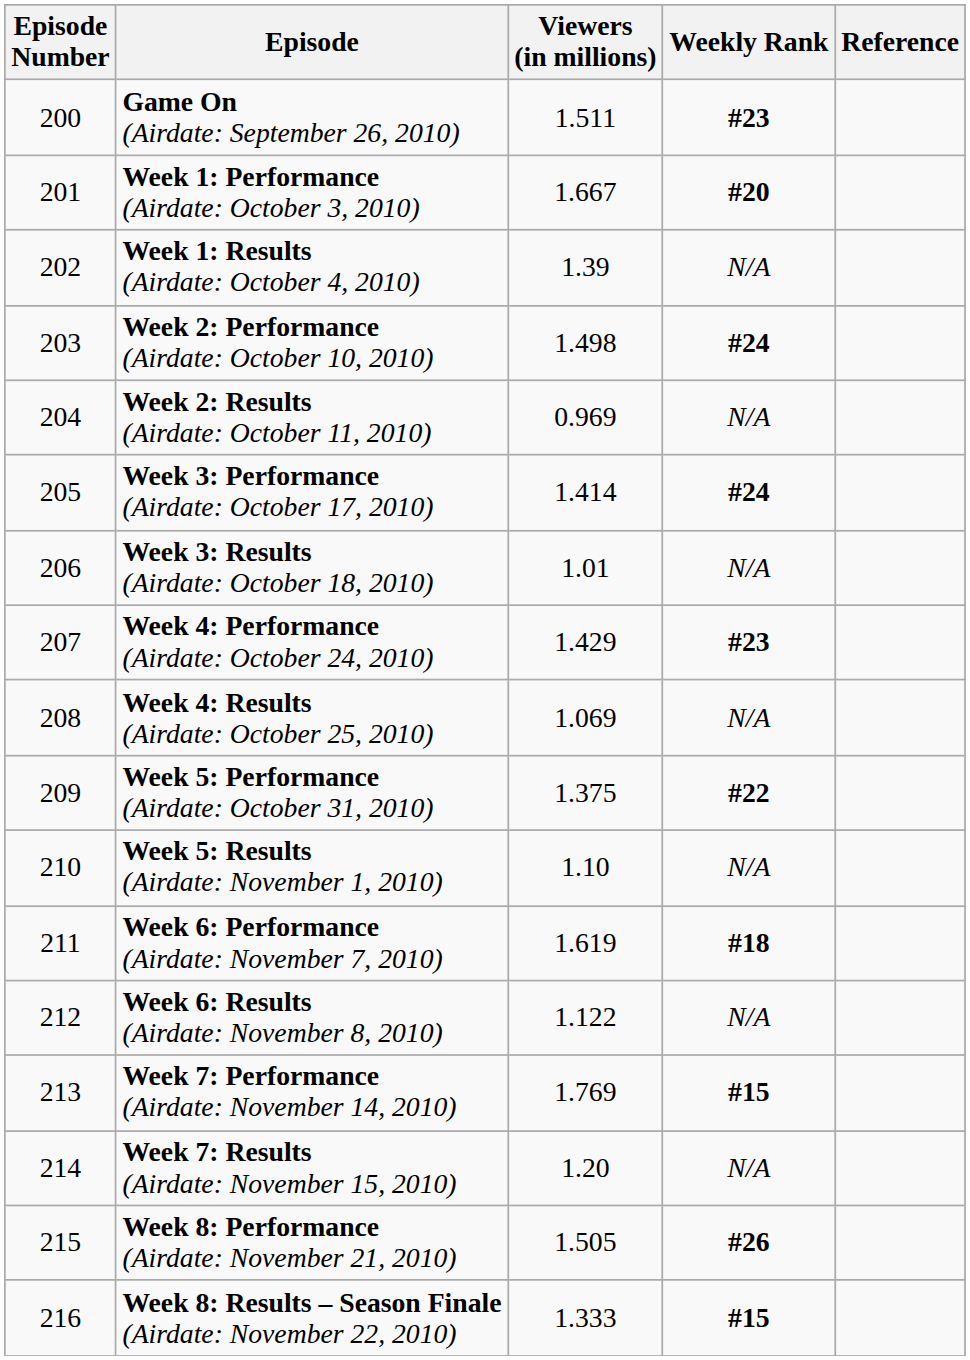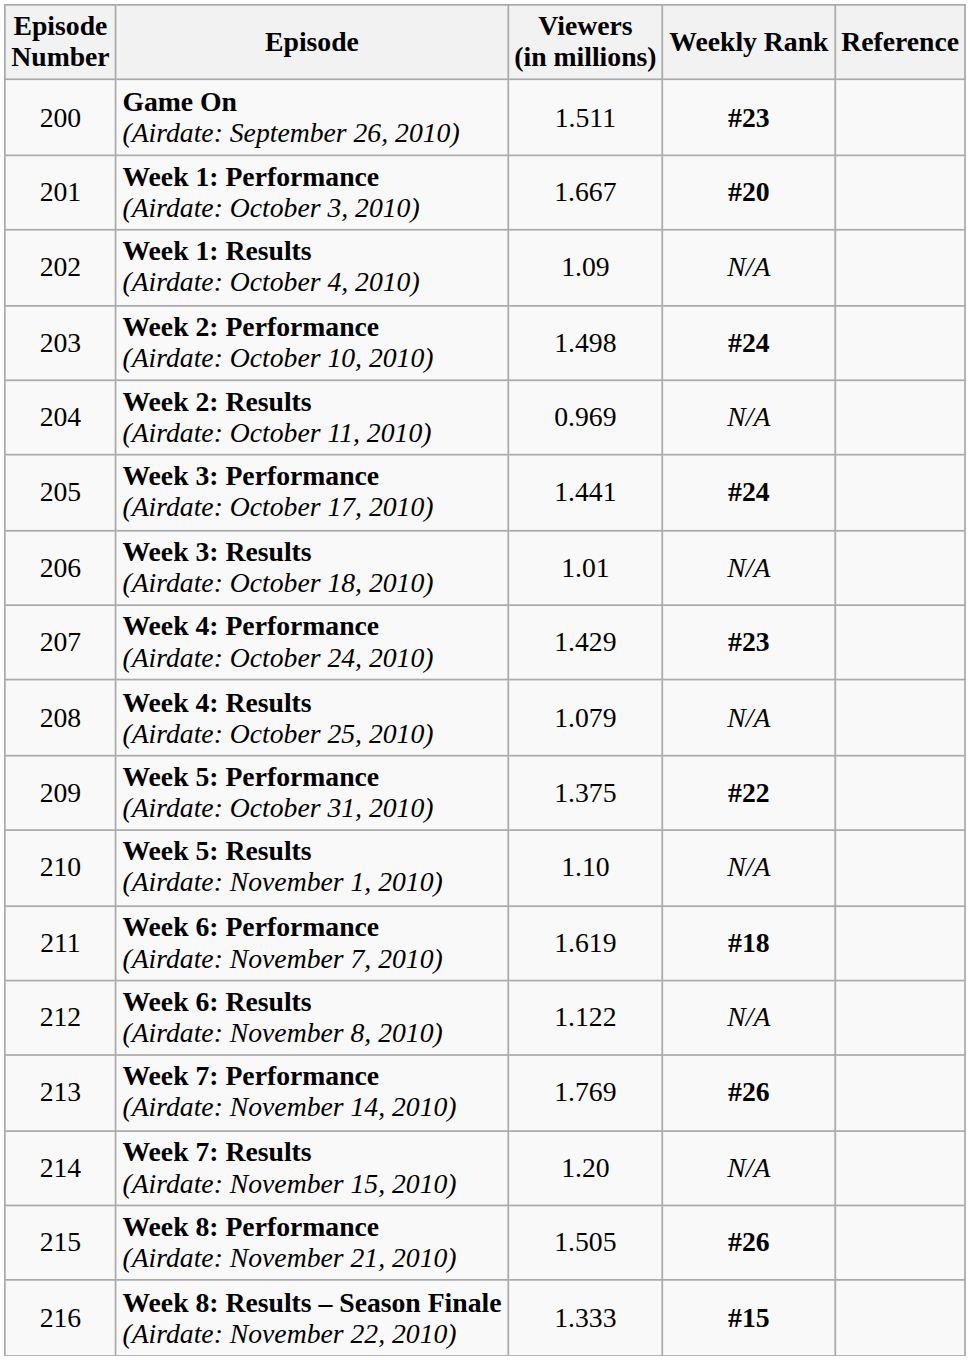 <table class="wikitable sortable">
 <tr>
 <th>Episode<br>Number</th>
 <th>Episode</th>
 <th>Viewers<br>(in millions)</th>
 <th>Weekly Rank</th>
 <th>Reference</th>
 </tr>
 <tr>
 <td style="text-align:center">200</td>
 <td><strong>Game On</strong> <br> <em>(Airdate: September 26, 2010)</em></td>
 <td style="text-align:center">1.511</td>
 <td style="text-align:center"><strong>#23</strong></td>
 <td></td>
 </tr>
 <tr>
 <td style="text-align:center">201</td>
 <td><strong>Week 1: Performance</strong> <br> <em>(Airdate: October 3, 2010)</em></td>
 <td style="text-align:center">1.667</td>
 <td style="text-align:center"><strong>#20</strong></td>
 <td></td>
 </tr>
 <tr>
 <td style="text-align:center">202</td>
 <td><strong>Week 1: Results</strong> <br> <em>(Airdate: October 4, 2010)</em></td>
-<td style="text-align:center">1.39</td>
+<td style="text-align:center">1.09</td>
 <td style="text-align:center"><em>N/A</em></td>
 <td></td>
 </tr>
 <tr>
 <td style="text-align:center">203</td>
 <td><strong>Week 2: Performance</strong> <br> <em>(Airdate: October 10, 2010)</em></td>
 <td style="text-align:center">1.498</td>
 <td style="text-align:center"><strong>#24</strong></td>
 <td></td>
 </tr>
 <tr>
 <td style="text-align:center">204</td>
 <td><strong>Week 2: Results</strong> <br> <em>(Airdate: October 11, 2010)</em></td>
 <td style="text-align:center">0.969</td>
 <td style="text-align:center"><em>N/A</em></td>
 <td></td>
 </tr>
 <tr>
 <td style="text-align:center">205</td>
 <td><strong>Week 3: Performance</strong> <br> <em>(Airdate: October 17, 2010)</em></td>
-<td style="text-align:center">1.414</td>
+<td style="text-align:center">1.441</td>
 <td style="text-align:center"><strong>#24</strong></td>
 <td></td>
 </tr>
 <tr>
 <td style="text-align:center">206</td>
 <td><strong>Week 3: Results</strong> <br> <em>(Airdate: October 18, 2010)</em></td>
 <td style="text-align:center">1.01</td>
 <td style="text-align:center"><em>N/A</em></td>
 <td></td>
 </tr>
 <tr>
 <td style="text-align:center">207</td>
 <td><strong>Week 4: Performance</strong> <br> <em>(Airdate: October 24, 2010)</em></td>
 <td style="text-align:center">1.429</td>
 <td style="text-align:center"><strong>#23</strong></td>
 <td></td>
 </tr>
 <tr>
 <td style="text-align:center">208</td>
 <td><strong>Week 4: Results</strong> <br> <em>(Airdate: October 25, 2010)</em></td>
-<td style="text-align:center">1.069</td>
+<td style="text-align:center">1.079</td>
 <td style="text-align:center"><em>N/A</em></td>
 <td></td>
 </tr>
 <tr>
 <td style="text-align:center">209</td>
 <td><strong>Week 5: Performance</strong> <br> <em>(Airdate: October 31, 2010)</em></td>
 <td style="text-align:center">1.375</td>
 <td style="text-align:center"><strong>#22</strong></td>
 <td></td>
 </tr>
 <tr>
 <td style="text-align:center">210</td>
 <td><strong>Week 5: Results</strong> <br> <em>(Airdate: November 1, 2010)</em></td>
 <td style="text-align:center">1.10</td>
 <td style="text-align:center"><em>N/A</em></td>
 <td></td>
 </tr>
 <tr>
 <td style="text-align:center">211</td>
 <td><strong>Week 6: Performance</strong> <br> <em>(Airdate: November 7, 2010)</em></td>
 <td style="text-align:center">1.619</td>
 <td style="text-align:center"><strong>#18</strong></td>
 <td></td>
 </tr>
 <tr>
 <td style="text-align:center">212</td>
 <td><strong>Week 6: Results</strong> <br> <em>(Airdate: November 8, 2010)</em></td>
 <td style="text-align:center">1.122</td>
 <td style="text-align:center"><em>N/A</em></td>
 <td></td>
 </tr>
 <tr>
 <td style="text-align:center">213</td>
 <td><strong>Week 7: Performance</strong> <br> <em>(Airdate: November 14, 2010)</em></td>
 <td style="text-align:center">1.769</td>
-<td style="text-align:center"><strong>#15</strong></td>
+<td style="text-align:center"><strong>#26</strong></td>
 <td></td>
 </tr>
 <tr>
 <td style="text-align:center">214</td>
 <td><strong>Week 7: Results</strong> <br> <em>(Airdate: November 15, 2010)</em></td>
 <td style="text-align:center">1.20</td>
 <td style="text-align:center"><em>N/A</em></td>
 <td></td>
 </tr>
 <tr>
 <td style="text-align:center">215</td>
 <td><strong>Week 8: Performance</strong> <br> <em>(Airdate: November 21, 2010)</em></td>
 <td style="text-align:center">1.505</td>
 <td style="text-align:center"><strong>#26</strong></td>
 <td></td>
 </tr>
 <tr>
 <td style="text-align:center">216</td>
 <td><strong>Week 8: Results – Season Finale</strong> <br> <em>(Airdate: November 22, 2010)</em></td>
 <td style="text-align:center">1.333</td>
 <td style="text-align:center"><strong>#15</strong></td>
 <td></td>
 </tr>
 </table>
